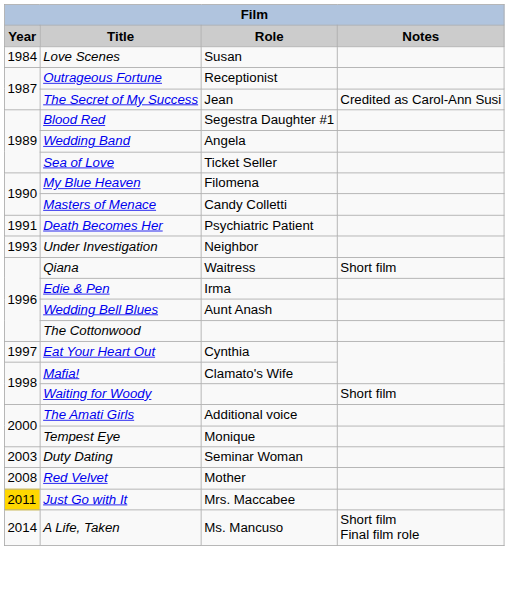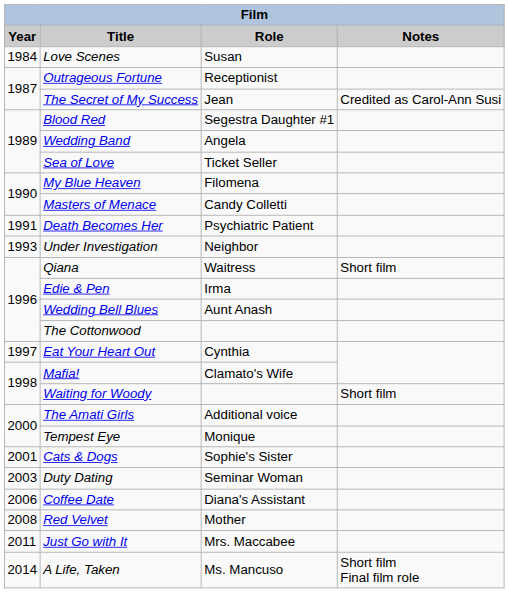 <table class="wikitable">
 <tr style="text-align:center;">
 <th colspan="4" style="background:#B0C4DE;">Film</th>
 </tr>
 <tr style="text-align:center;">
 <th style="background:#ccc;">Year</th>
 <th style="background:#ccc;">Title</th>
 <th style="background:#ccc;">Role</th>
 <th style="background:#ccc;">Notes</th>
 </tr>
 <tr>
 <td>1984</td>
 <td><em>Love Scenes</em></td>
 <td>Susan</td>
 <td></td>
 </tr>
 <tr>
 <td rowspan="2">1987</td>
 <td><em><a href='#'>Outrageous Fortune</a></em></td>
 <td>Receptionist</td>
 <td></td>
 </tr>
 <tr>
 <td><em><a href='#'>The Secret of My Success</a></em></td>
 <td>Jean</td>
 <td>Credited as Carol-Ann Susi</td>
 </tr>
 <tr>
 <td rowspan="3">1989</td>
 <td><em><a href='#'>Blood Red</a></em></td>
 <td>Segestra Daughter #1</td>
 <td></td>
 </tr>
 <tr>
 <td><em><a href='#'>Wedding Band</a></em></td>
 <td>Angela</td>
 <td></td>
 </tr>
 <tr>
 <td><em><a href='#'>Sea of Love</a></em></td>
 <td>Ticket Seller</td>
 <td></td>
 </tr>
 <tr>
 <td rowspan="2">1990</td>
 <td><em><a href='#'>My Blue Heaven</a></em></td>
 <td>Filomena</td>
 <td></td>
 </tr>
 <tr>
 <td><em><a href='#'>Masters of Menace</a></em></td>
 <td>Candy Colletti</td>
 <td></td>
 </tr>
 <tr>
 <td>1991</td>
 <td><em><a href='#'>Death Becomes Her</a></em></td>
 <td>Psychiatric Patient</td>
 <td></td>
 </tr>
 <tr>
 <td>1993</td>
 <td><em>Under Investigation</em></td>
 <td>Neighbor</td>
 <td></td>
 </tr>
 <tr>
 <td rowspan="4">1996</td>
 <td><em>Qiana</em></td>
 <td>Waitress</td>
 <td>Short film</td>
 </tr>
 <tr>
 <td><em><a href='#'>Edie & Pen</a></em></td>
 <td>Irma</td>
 <td></td>
 </tr>
 <tr>
 <td><em><a href='#'>Wedding Bell Blues</a></em></td>
 <td>Aunt Anash</td>
 <td></td>
 </tr>
 <tr>
 <td><em>The Cottonwood</em></td>
 <td></td>
 <td></td>
 </tr>
 <tr>
 <td>1997</td>
 <td><em><a href='#'>Eat Your Heart Out</a></em></td>
 <td>Cynthia</td>
 </tr>
 <tr>
 <td rowspan="2">1998</td>
 <td><em><a href='#'>Mafia!</a></em></td>
 <td>Clamato's Wife</td>
 </tr>
 <tr>
 <td><em><a href='#'>Waiting for Woody</a></em></td>
 <td></td>
 <td>Short film</td>
 </tr>
 <tr>
 <td rowspan="2">2000</td>
 <td><em><a href='#'>The Amati Girls</a></em></td>
 <td>Additional voice</td>
 <td></td>
 </tr>
 <tr>
 <td><em>Tempest Eye</em></td>
 <td>Monique</td>
 <td></td>
 </tr>
 <tr>
+<td>2001</td>
+<td><em><a href='#'>Cats & Dogs</a></em></td>
+<td>Sophie's Sister</td>
+<td></td>
+</tr>
+<tr>
 <td>2003</td>
 <td><em>Duty Dating</em></td>
 <td>Seminar Woman</td>
+<td></td>
+</tr>
+<tr>
+<td>2006</td>
+<td><em><a href='#'>Coffee Date</a></em></td>
+<td>Diana's Assistant</td>
 <td></td>
 </tr>
 <tr>
 <td>2008</td>
 <td><em><a href='#'>Red Velvet</a></em></td>
 <td>Mother</td>
 <td></td>
 </tr>
 <tr>
-<td style="background: gold;">2011</td>
+<td>2011</td>
 <td><em><a href='#'>Just Go with It</a></em></td>
 <td>Mrs. Maccabee</td>
 <td></td>
 </tr>
 <tr>
 <td>2014</td>
 <td><em>A Life, Taken</em></td>
 <td>Ms. Mancuso</td>
 <td>Short film<br> Final film role</td>
 </tr>
 </table>
